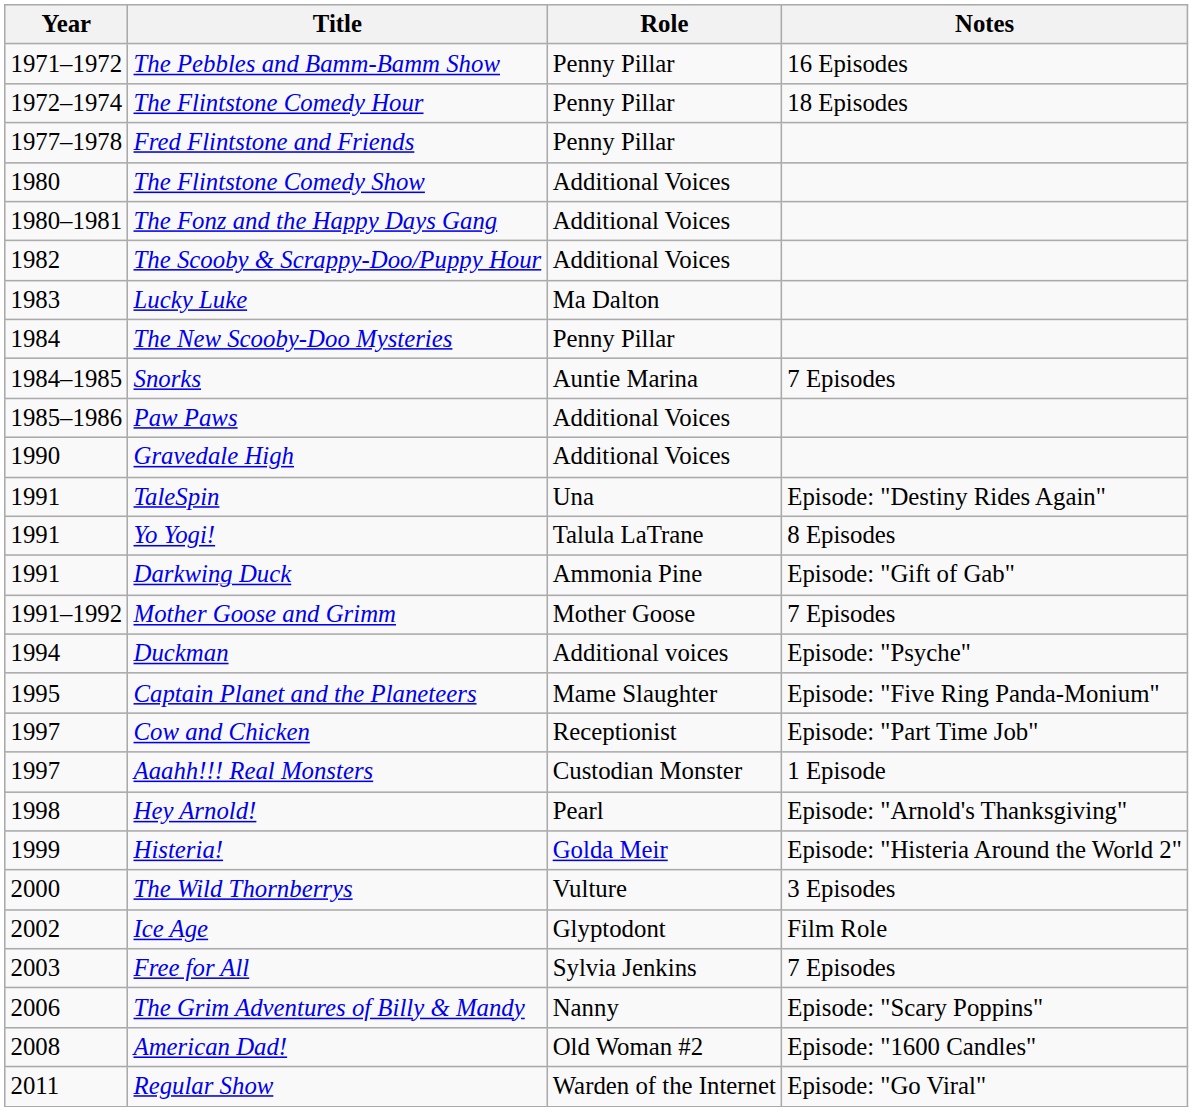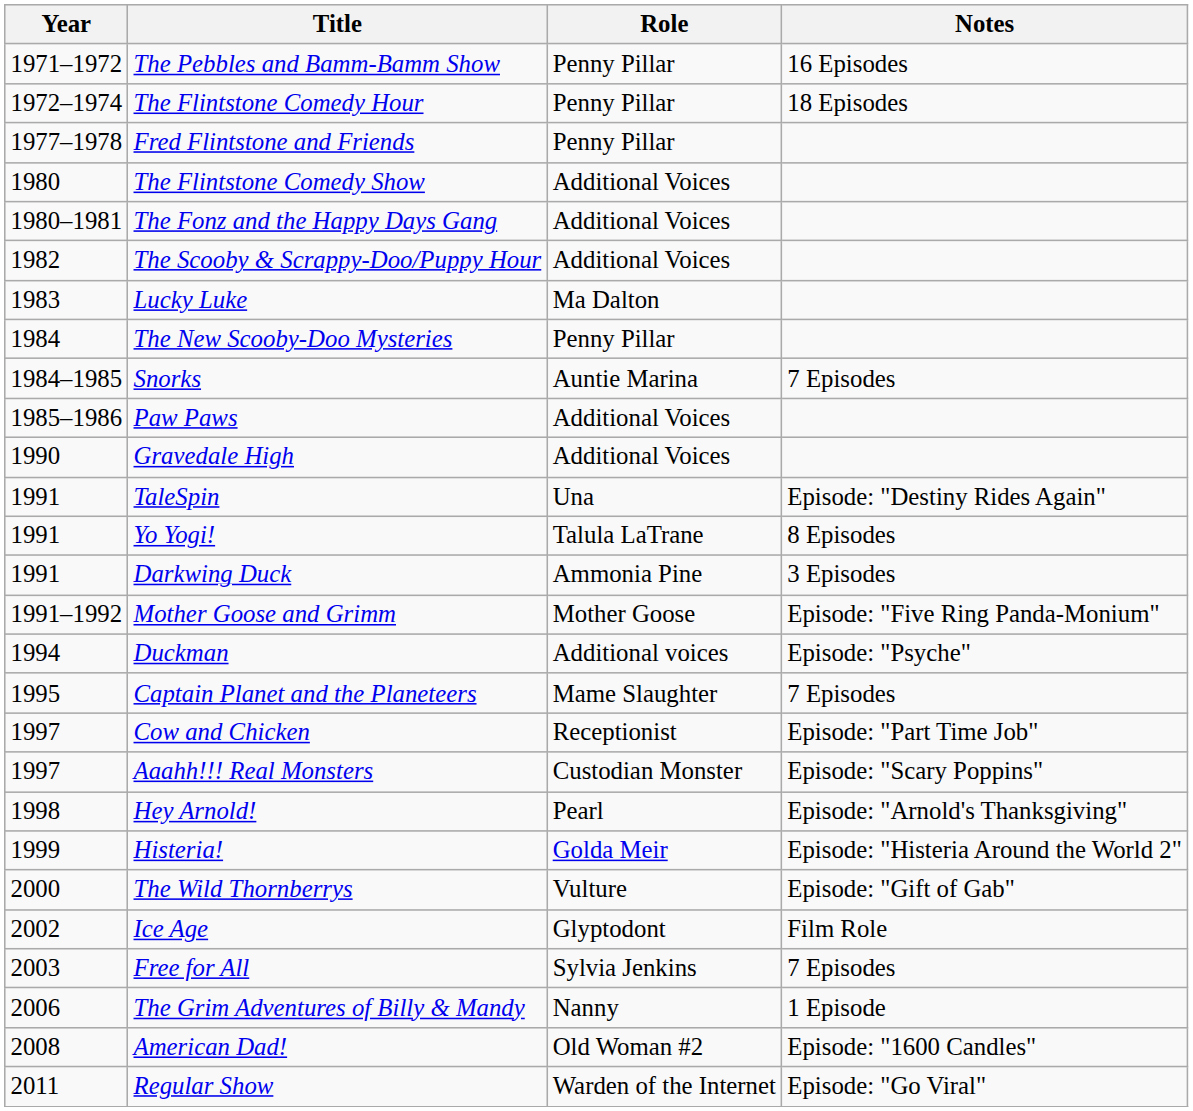 <table class="wikitable sortable plainrowheaders" style="white-space:nowrap">
 <tr>
 <th>Year</th>
 <th>Title</th>
 <th>Role</th>
 <th>Notes</th>
 </tr>
 <tr>
 <td>1971–1972</td>
 <td><em><a href='#'>The Pebbles and Bamm-Bamm Show</a></em></td>
 <td>Penny Pillar</td>
 <td>16 Episodes</td>
 </tr>
 <tr>
 <td>1972–1974</td>
 <td><em><a href='#'>The Flintstone Comedy Hour</a></em></td>
 <td>Penny Pillar</td>
 <td>18 Episodes</td>
 </tr>
 <tr>
 <td>1977–1978</td>
 <td><em><a href='#'>Fred Flintstone and Friends</a></em></td>
 <td>Penny Pillar</td>
 <td></td>
 </tr>
 <tr>
 <td>1980</td>
 <td><em><a href='#'>The Flintstone Comedy Show</a></em></td>
 <td>Additional Voices</td>
 <td></td>
 </tr>
 <tr>
 <td>1980–1981</td>
 <td><em><a href='#'>The Fonz and the Happy Days Gang</a></em></td>
 <td>Additional Voices</td>
 <td></td>
 </tr>
 <tr>
 <td>1982</td>
 <td><em><a href='#'>The Scooby & Scrappy-Doo/Puppy Hour</a></em></td>
 <td>Additional Voices</td>
 <td></td>
 </tr>
 <tr>
 <td>1983</td>
 <td><em><a href='#'>Lucky Luke</a></em></td>
 <td>Ma Dalton</td>
 <td></td>
 </tr>
 <tr>
 <td>1984</td>
 <td><em><a href='#'>The New Scooby-Doo Mysteries</a></em></td>
 <td>Penny Pillar</td>
 <td></td>
 </tr>
 <tr>
 <td>1984–1985</td>
 <td><em><a href='#'>Snorks</a></em></td>
 <td>Auntie Marina</td>
 <td>7 Episodes</td>
 </tr>
 <tr>
 <td>1985–1986</td>
 <td><em><a href='#'>Paw Paws</a></em></td>
 <td>Additional Voices</td>
 <td></td>
 </tr>
 <tr>
 <td>1990</td>
 <td><em><a href='#'>Gravedale High</a></em></td>
 <td>Additional Voices</td>
 <td></td>
 </tr>
 <tr>
 <td>1991</td>
 <td><em><a href='#'>TaleSpin</a></em></td>
 <td>Una</td>
 <td>Episode: "Destiny Rides Again"</td>
 </tr>
 <tr>
 <td>1991</td>
 <td><em><a href='#'>Yo Yogi!</a></em></td>
 <td>Talula LaTrane</td>
 <td>8 Episodes</td>
 </tr>
 <tr>
 <td>1991</td>
 <td><em><a href='#'>Darkwing Duck</a></em></td>
 <td>Ammonia Pine</td>
-<td>Episode: "Gift of Gab"</td>
+<td>3 Episodes</td>
 </tr>
 <tr>
 <td>1991–1992</td>
 <td><em><a href='#'>Mother Goose and Grimm</a></em></td>
 <td>Mother Goose</td>
-<td>7 Episodes</td>
+<td>Episode: "Five Ring Panda-Monium"</td>
 </tr>
 <tr>
 <td>1994</td>
 <td><em><a href='#'>Duckman</a></em></td>
 <td>Additional voices</td>
 <td>Episode: "Psyche"</td>
 </tr>
 <tr>
 <td>1995</td>
 <td><em><a href='#'>Captain Planet and the Planeteers</a></em></td>
 <td>Mame Slaughter</td>
-<td>Episode: "Five Ring Panda-Monium"</td>
+<td>7 Episodes</td>
 </tr>
 <tr>
 <td>1997</td>
 <td><em><a href='#'>Cow and Chicken</a></em></td>
 <td>Receptionist</td>
 <td>Episode: "Part Time Job"</td>
 </tr>
 <tr>
 <td>1997</td>
 <td><em><a href='#'>Aaahh!!! Real Monsters</a></em></td>
 <td>Custodian Monster</td>
-<td>1 Episode</td>
+<td>Episode: "Scary Poppins"</td>
 </tr>
 <tr>
 <td>1998</td>
 <td><em><a href='#'>Hey Arnold!</a></em></td>
 <td>Pearl</td>
 <td>Episode: "Arnold's Thanksgiving"</td>
 </tr>
 <tr>
 <td>1999</td>
 <td><em><a href='#'>Histeria!</a></em></td>
 <td><a href='#'>Golda Meir</a></td>
 <td>Episode: "Histeria Around the World 2"</td>
 </tr>
 <tr>
 <td>2000</td>
 <td><em><a href='#'>The Wild Thornberrys</a></em></td>
 <td>Vulture</td>
-<td>3 Episodes</td>
+<td>Episode: "Gift of Gab"</td>
 </tr>
 <tr>
 <td>2002</td>
 <td><em><a href='#'>Ice Age</a></em></td>
 <td>Glyptodont</td>
 <td>Film Role</td>
 </tr>
 <tr>
 <td>2003</td>
 <td><em><a href='#'>Free for All</a></em></td>
 <td>Sylvia Jenkins</td>
 <td>7 Episodes</td>
 </tr>
 <tr>
 <td>2006</td>
 <td><em><a href='#'>The Grim Adventures of Billy & Mandy</a></em></td>
 <td>Nanny</td>
-<td>Episode: "Scary Poppins"</td>
+<td>1 Episode</td>
 </tr>
 <tr>
 <td>2008</td>
 <td><em><a href='#'>American Dad!</a></em></td>
 <td>Old Woman #2</td>
 <td>Episode: "1600 Candles"</td>
 </tr>
 <tr>
 <td>2011</td>
 <td><em><a href='#'>Regular Show</a></em></td>
 <td>Warden of the Internet</td>
 <td>Episode: "Go Viral"</td>
 </tr>
 <tr>
 </tr>
 </table>
